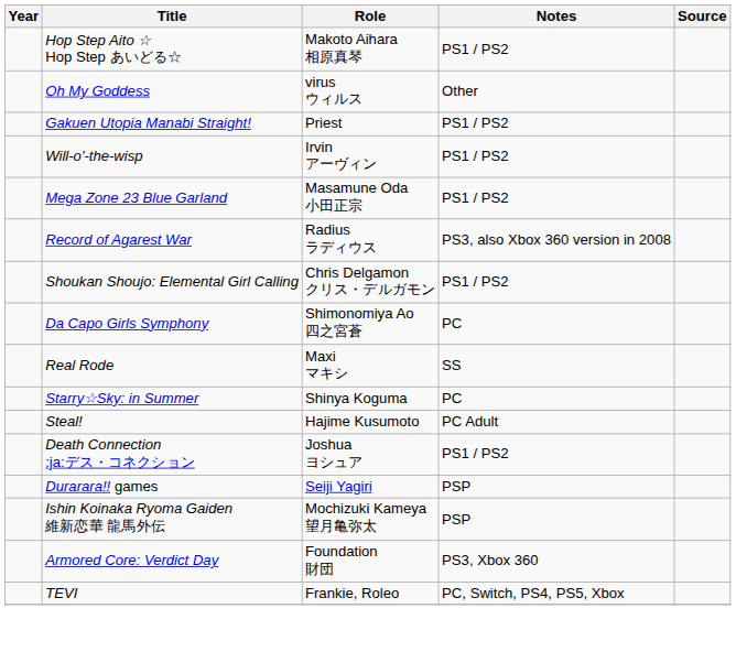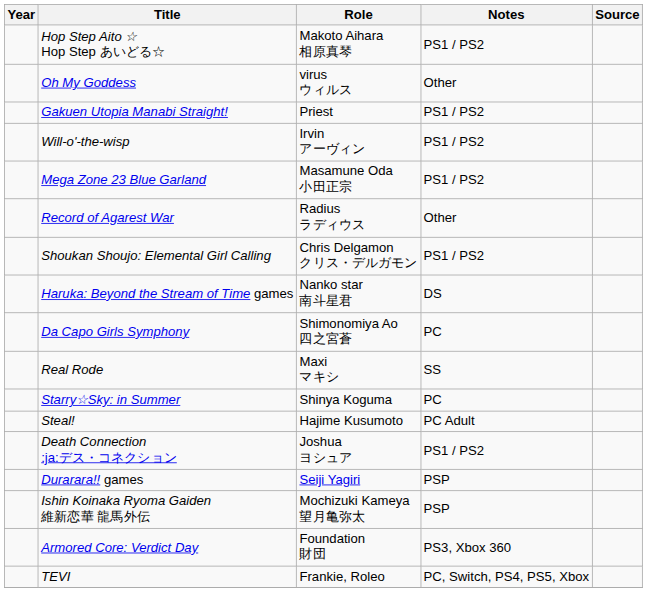 <table class="wikitable sortable plainrowheaders">
 <tr>
 <th>Year</th>
 <th>Title</th>
 <th>Role</th>
 <th class="unsortable">Notes</th>
 <th class="unsortable">Source</th>
 </tr>
 <tr>
 <td></td>
 <td><em>Hop Step Aito ☆</em><br>Hop Step あいどる☆</td>
 <td>Makoto Aihara<br>相原真琴</td>
 <td>PS1 / PS2</td>
 <td></td>
 </tr>
 <tr>
 <td></td>
 <td><em><a href='#'>Oh My Goddess</a></em></td>
 <td>virus<br>ウィルス</td>
 <td>Other</td>
 <td></td>
 </tr>
 <tr>
 <td></td>
 <td><em><a href='#'>Gakuen Utopia Manabi Straight!</a></em></td>
 <td>Priest</td>
 <td>PS1 / PS2</td>
 <td></td>
 </tr>
 <tr>
 <td></td>
 <td><em>Will-o'-the-wisp</em></td>
 <td>Irvin<br>アーヴィン</td>
 <td>PS1 / PS2</td>
 <td></td>
 </tr>
 <tr>
 <td></td>
 <td><em><a href='#'>Mega Zone 23 Blue Garland</a></em></td>
 <td>Masamune Oda<br>小田正宗</td>
 <td>PS1 / PS2</td>
 <td></td>
 </tr>
 <tr>
 <td></td>
 <td><em><a href='#'>Record of Agarest War</a></em></td>
 <td>Radius<br>ラディウス</td>
-<td>PS3, also Xbox 360 version in 2008</td>
+<td>Other</td>
 <td></td>
 </tr>
 <tr>
 <td></td>
 <td><em>Shoukan Shoujo: Elemental Girl Calling</em></td>
 <td>Chris Delgamon<br>クリス・デルガモン</td>
 <td>PS1 / PS2</td>
+<td></td>
+</tr>
+<tr>
+<td></td>
+<td><em><a href='#'>Haruka: Beyond the Stream of Time</a></em> games</td>
+<td>Nanko star<br>南斗星君</td>
+<td>DS</td>
 <td></td>
 </tr>
 <tr>
 <td></td>
 <td><em><a href='#'>Da Capo Girls Symphony</a></em></td>
 <td>Shimonomiya Ao<br>四之宮蒼</td>
 <td>PC</td>
 <td></td>
 </tr>
 <tr>
 <td></td>
 <td><em>Real Rode</em></td>
 <td>Maxi<br>マキシ</td>
 <td>SS</td>
 <td></td>
 </tr>
 <tr>
 <td></td>
 <td><em><a href='#'>Starry☆Sky: in Summer</a></em></td>
 <td>Shinya Koguma</td>
 <td>PC</td>
 <td></td>
 </tr>
 <tr>
 <td></td>
 <td><em>Steal!</em></td>
 <td>Hajime Kusumoto</td>
 <td>PC Adult</td>
 <td></td>
 </tr>
 <tr>
 <td></td>
 <td><em>Death Connection</em><br><a href='#'>:ja:デス・コネクション</a></td>
 <td>Joshua<br>ヨシュア</td>
 <td>PS1 / PS2</td>
 <td></td>
 </tr>
 <tr>
 <td></td>
 <td><em><a href='#'>Durarara!!</a></em> games</td>
 <td><a href='#'>Seiji Yagiri</a></td>
 <td>PSP</td>
 <td></td>
 </tr>
 <tr>
 <td></td>
 <td><em>Ishin Koinaka Ryoma Gaiden</em><br>維新恋華 龍馬外伝</td>
 <td>Mochizuki Kameya<br>望月亀弥太</td>
 <td>PSP</td>
 <td></td>
 </tr>
 <tr>
 <td></td>
 <td><em><a href='#'>Armored Core: Verdict Day</a></em></td>
 <td>Foundation<br>財団</td>
 <td>PS3, Xbox 360</td>
 <td></td>
 </tr>
 <tr>
 <td></td>
 <td><em>TEVI</em></td>
 <td>Frankie, Roleo</td>
 <td>PC, Switch, PS4, PS5, Xbox</td>
 <td></td>
 </tr>
 <tr>
 </tr>
 </table>
